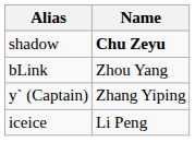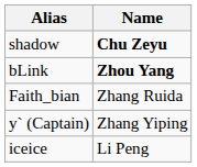 <table class="wikitable sorable">
 <tr>
 <th>Alias</th>
 <th>Name</th>
 </tr>
 <tr>
 <td>shadow</td>
 <td><strong>Chu Zeyu</strong></td>
 </tr>
 <tr>
 <td>bLink</td>
-<td>Zhou Yang</td>
+<td><strong>Zhou Yang</strong></td>
+</tr>
+<tr>
+<td>Faith_bian</td>
+<td>Zhang Ruida</td>
 </tr>
 <tr>
 <td>y` (Captain)</td>
 <td>Zhang Yiping</td>
 </tr>
 <tr>
 <td>iceice</td>
 <td>Li Peng</td>
 </tr>
 </table>
